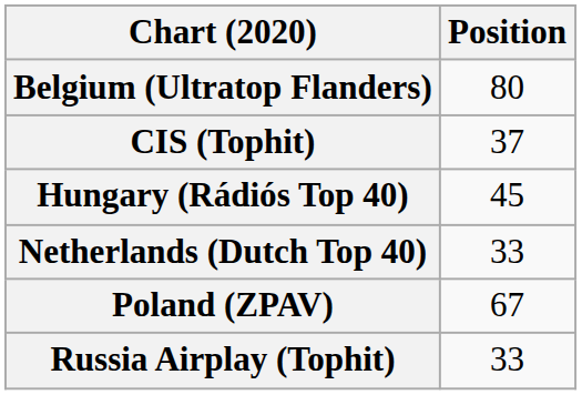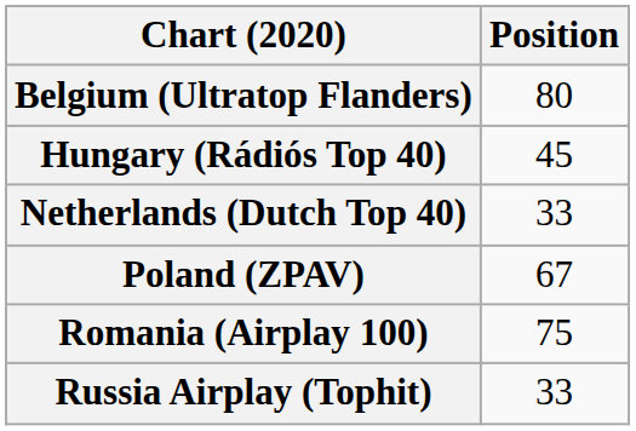 <table class="wikitable sortable plainrowheaders" style="text-align:center">
 <tr>
 <th scope="col">Chart (2020)</th>
 <th scope="col">Position</th>
 </tr>
 <tr>
 <th scope="row">Belgium (Ultratop Flanders)</th>
 <td>80</td>
-</tr>
-<tr>
-<th scope="row">CIS (Tophit)</th>
-<td>37</td>
 </tr>
 <tr>
 <th scope="row">Hungary (Rádiós Top 40)</th>
 <td>45</td>
 </tr>
 <tr>
 <th scope="row">Netherlands (Dutch Top 40)</th>
 <td>33</td>
 </tr>
 <tr>
 <th scope="row">Poland (ZPAV)</th>
 <td>67</td>
 </tr>
 <tr>
+<th scope="row">Romania (Airplay 100)</th>
+<td>75</td>
+</tr>
+<tr>
 <th scope="row">Russia Airplay (Tophit)</th>
 <td>33</td>
 </tr>
 </table>
